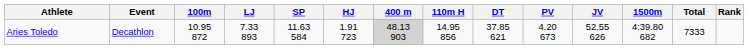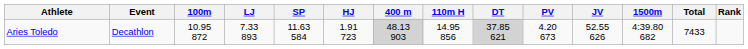 <table class="wikitable" width="90%" style="text-align:center; font-size:90%">
 <tr>
 <th width="15%">Athlete</th>
 <th width="9%">Event</th>
 <th width="7%"><a href='#'>100m</a></th>
 <th width="7%"><a href='#'>LJ</a></th>
 <th width="7%"><a href='#'>SP</a></th>
 <th width="7%"><a href='#'>HJ</a></th>
 <th width="7%"><a href='#'>400 m</a></th>
 <th width="7%"><a href='#'>110m H</a></th>
 <th width="7%"><a href='#'>DT</a></th>
 <th width="7%"><a href='#'>PV</a></th>
 <th width="7%"><a href='#'>JV</a></th>
 <th width="7%"><a href='#'>1500m</a></th>
 <th width="6%">Total</th>
 <th width="5%">Rank</th>
 </tr>
 <tr>
 <td style="text-align:left;"><a href='#'>Aries Toledo</a></td>
 <td rowspan="2" align="left"><a href='#'>Decathlon</a></td>
 <td>10.95 <br> 872</td>
 <td>7.33 <br> 893</td>
 <td>11.63<br> 584</td>
 <td>1.91 <br> 723</td>
 <td style="background: lightgrey;">48.13<br>903</td>
 <td>14.95<br>856</td>
-<td>37.85<br>621</td>
+<td style="background: lightgrey;">37.85<br>621</td>
 <td>4.20<br>673</td>
 <td>52.55<br>626</td>
 <td>4:39.80<br>682</td>
-<td>7333</td>
+<td>7433</td>
 <td></td>
 </tr>
 </table>
